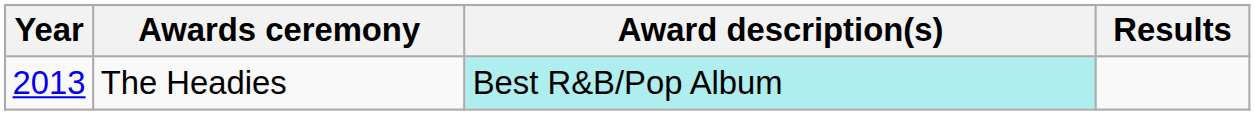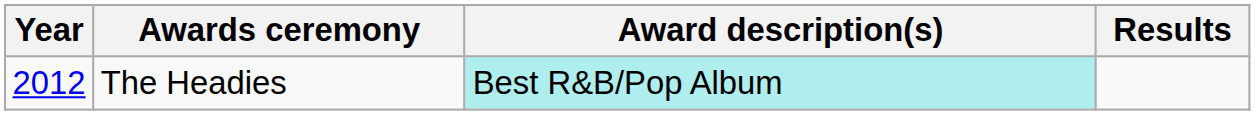 <table class="wikitable">
 <tr>
 <th>Year</th>
 <th width="250">Awards ceremony</th>
 <th width="450">Award description(s)</th>
 <th width="75">Results</th>
 </tr>
 <tr>
-<td><a href='#'>2013</a></td>
+<td><a href='#'>2012</a></td>
 <td>The Headies</td>
 <td style="background: paleturquoise;">Best R&B/Pop Album</td>
 <td></td>
 </tr>
 </table>
